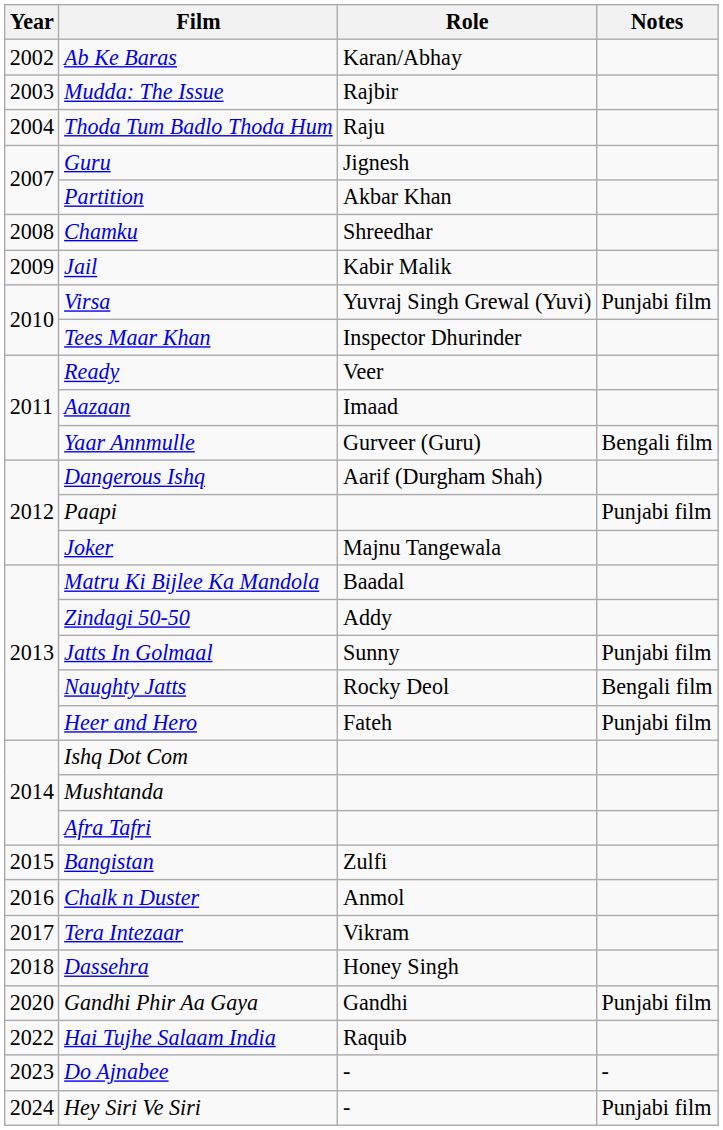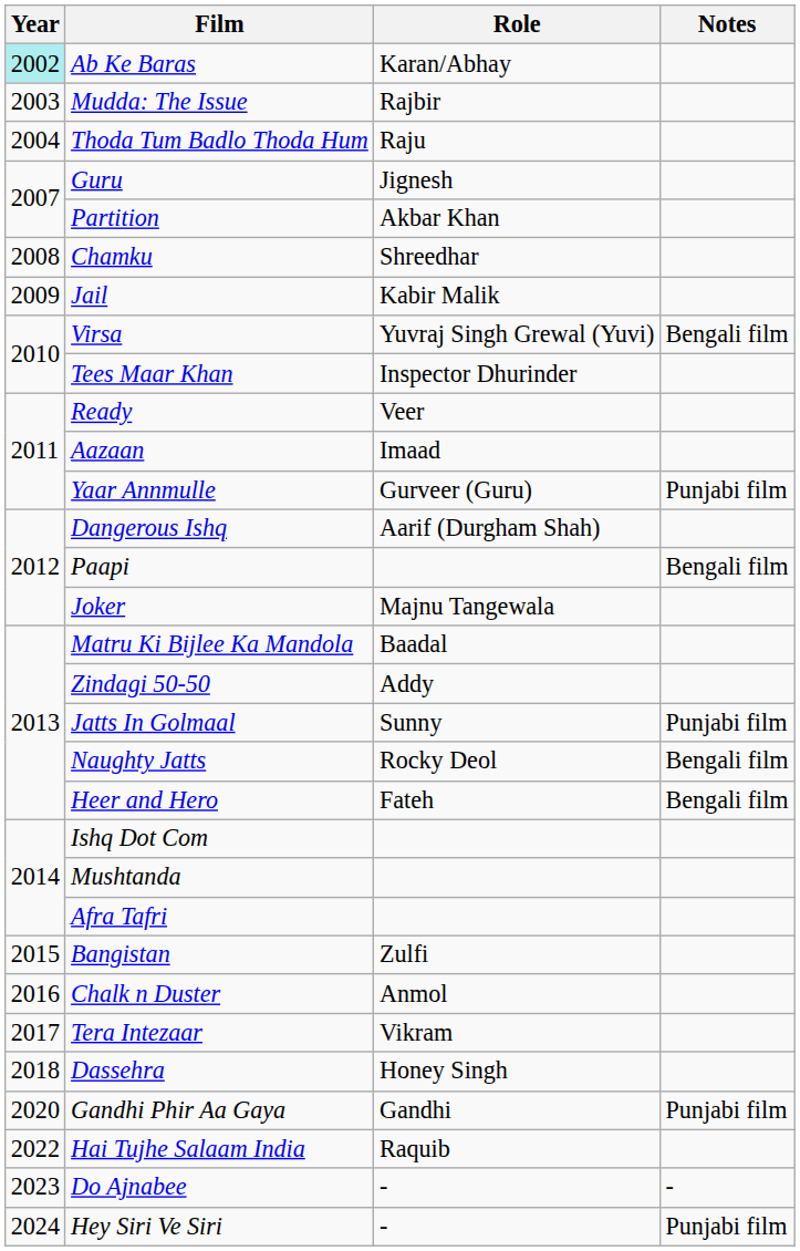 <table class="wikitable sortable">
 <tr>
 <th>Year</th>
 <th>Film</th>
 <th>Role</th>
 <th>Notes</th>
 </tr>
 <tr>
-<td>2002</td>
+<td style="background: paleturquoise;">2002</td>
 <td><em><a href='#'>Ab Ke Baras</a></em></td>
 <td>Karan/Abhay</td>
 <td></td>
 </tr>
 <tr>
 <td>2003</td>
 <td><em><a href='#'>Mudda: The Issue</a></em></td>
 <td>Rajbir</td>
 <td></td>
 </tr>
 <tr>
 <td>2004</td>
 <td><em><a href='#'>Thoda Tum Badlo Thoda Hum</a></em></td>
 <td>Raju</td>
 <td></td>
 </tr>
 <tr>
 <td rowspan="2">2007</td>
 <td><em><a href='#'>Guru</a></em></td>
 <td>Jignesh</td>
 <td></td>
 </tr>
 <tr>
 <td><em><a href='#'>Partition</a></em></td>
 <td>Akbar Khan</td>
 <td></td>
 </tr>
 <tr>
 <td>2008</td>
 <td><em><a href='#'>Chamku</a></em></td>
 <td>Shreedhar</td>
 <td></td>
 </tr>
 <tr>
 <td>2009</td>
 <td><em><a href='#'>Jail</a></em></td>
 <td>Kabir Malik</td>
 <td></td>
 </tr>
 <tr>
 <td rowspan="2">2010</td>
 <td><em><a href='#'>Virsa</a></em></td>
 <td>Yuvraj Singh Grewal (Yuvi)</td>
-<td>Punjabi film</td>
+<td>Bengali film</td>
 </tr>
 <tr>
 <td><em><a href='#'>Tees Maar Khan</a></em></td>
 <td>Inspector Dhurinder</td>
 <td></td>
 </tr>
 <tr>
 <td rowspan="3">2011</td>
 <td><em><a href='#'>Ready</a></em></td>
 <td>Veer</td>
 <td></td>
 </tr>
 <tr>
 <td><em><a href='#'>Aazaan</a></em></td>
 <td>Imaad</td>
 <td></td>
 </tr>
 <tr>
 <td><em><a href='#'>Yaar Annmulle</a></em></td>
 <td>Gurveer (Guru)</td>
-<td>Bengali film</td>
+<td>Punjabi film</td>
 </tr>
 <tr>
 <td rowspan="3">2012</td>
 <td><em><a href='#'>Dangerous Ishq</a></em></td>
 <td>Aarif (Durgham Shah)</td>
 <td></td>
 </tr>
 <tr>
 <td><em>Paapi</em></td>
 <td></td>
-<td>Punjabi film</td>
+<td>Bengali film</td>
 </tr>
 <tr>
 <td><em><a href='#'>Joker</a></em></td>
 <td>Majnu Tangewala</td>
 <td></td>
 </tr>
 <tr>
 <td rowspan="5">2013</td>
 <td><em><a href='#'>Matru Ki Bijlee Ka Mandola</a></em></td>
 <td>Baadal</td>
 <td></td>
 </tr>
 <tr>
 <td><em><a href='#'>Zindagi 50-50</a></em></td>
 <td>Addy</td>
 <td></td>
 </tr>
 <tr>
 <td><em><a href='#'>Jatts In Golmaal</a></em></td>
 <td>Sunny</td>
 <td>Punjabi film</td>
 </tr>
 <tr>
 <td><em><a href='#'>Naughty Jatts</a></em></td>
 <td>Rocky Deol</td>
 <td>Bengali film</td>
 </tr>
 <tr>
 <td><em><a href='#'>Heer and Hero</a></em></td>
 <td>Fateh</td>
-<td>Punjabi film</td>
+<td>Bengali film</td>
 </tr>
 <tr>
 <td rowspan="3">2014</td>
 <td><em>Ishq Dot Com</em></td>
 <td></td>
 <td></td>
 </tr>
 <tr>
 <td><em>Mushtanda</em></td>
 <td></td>
 <td></td>
 </tr>
 <tr>
 <td><em><a href='#'>Afra Tafri</a></em></td>
 <td></td>
 <td></td>
 </tr>
 <tr>
 <td>2015</td>
 <td><em><a href='#'>Bangistan</a></em></td>
 <td>Zulfi</td>
 <td></td>
 </tr>
 <tr>
 <td>2016</td>
 <td><em><a href='#'>Chalk n Duster</a></em></td>
 <td>Anmol</td>
 <td></td>
 </tr>
 <tr>
 <td>2017</td>
 <td><em><a href='#'>Tera Intezaar</a></em></td>
 <td>Vikram</td>
 <td></td>
 </tr>
 <tr>
 <td>2018</td>
 <td><em><a href='#'>Dassehra</a></em></td>
 <td>Honey Singh</td>
 <td></td>
 </tr>
 <tr>
 <td>2020</td>
 <td><em>Gandhi Phir Aa Gaya</em></td>
 <td>Gandhi</td>
 <td>Punjabi film</td>
 </tr>
 <tr>
 <td>2022</td>
 <td><em><a href='#'>Hai Tujhe Salaam India</a></em></td>
 <td>Raquib</td>
 <td></td>
 </tr>
 <tr>
 <td>2023</td>
 <td><em><a href='#'>Do Ajnabee</a></em></td>
 <td>-</td>
 <td>-</td>
 </tr>
 <tr>
 <td>2024</td>
 <td><em>Hey Siri Ve Siri</em></td>
 <td>-</td>
 <td>Punjabi film</td>
 </tr>
 </table>
